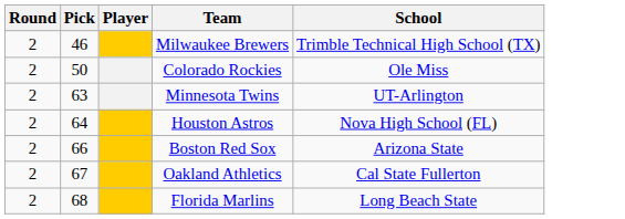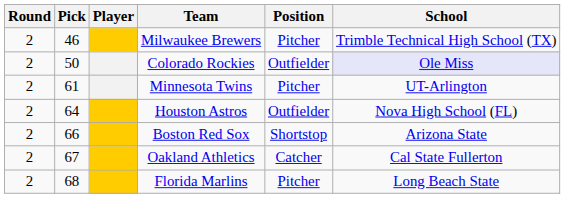 <table class="wikitable sortable plainrowheaders" style="text-align:center; width=74%">
 <tr>
 <th scope="col">Round</th>
 <th scope="col">Pick</th>
 <th scope="col">Player</th>
 <th scope="col">Team</th>
+<th scope="col">Position</th>
 <th scope="col">School</th>
 </tr>
 <tr>
 <td>2</td>
 <td>46</td>
 <th scope="row" style="background:#fc0; text-align:center"></th>
 <td><a href='#'>Milwaukee Brewers</a></td>
+<td><a href='#'>Pitcher</a></td>
 <td><a href='#'>Trimble Technical High School</a> (<a href='#'>TX</a>)</td>
 </tr>
 <tr>
 <td>2</td>
 <td>50</td>
 <th scope="row" style="text-align:center"></th>
 <td><a href='#'>Colorado Rockies</a></td>
-<td><a href='#'>Ole Miss</a></td>
+<td><a href='#'>Outfielder</a></td>
+<td style="background: lavender;"><a href='#'>Ole Miss</a></td>
 </tr>
 <tr>
 <td>2</td>
-<td>63</td>
+<td>61</td>
 <th scope="row" style="text-align:center"></th>
 <td><a href='#'>Minnesota Twins</a></td>
+<td><a href='#'>Pitcher</a></td>
 <td><a href='#'>UT-Arlington</a></td>
 </tr>
 <tr>
 <td>2</td>
 <td>64</td>
 <th scope="row" style="background:#fc0; text-align:center"></th>
 <td><a href='#'>Houston Astros</a></td>
+<td><a href='#'>Outfielder</a></td>
 <td><a href='#'>Nova High School</a> (<a href='#'>FL</a>)</td>
 </tr>
 <tr>
 <td>2</td>
 <td>66</td>
 <th scope="row" style="background:#fc0; text-align:center"></th>
 <td><a href='#'>Boston Red Sox</a></td>
+<td><a href='#'>Shortstop</a></td>
 <td><a href='#'>Arizona State</a></td>
 </tr>
 <tr>
 <td>2</td>
 <td>67</td>
 <th scope="row" style="background:#fc0; text-align:center"></th>
 <td><a href='#'>Oakland Athletics</a></td>
+<td><a href='#'>Catcher</a></td>
 <td><a href='#'>Cal State Fullerton</a></td>
 </tr>
 <tr>
 <td>2</td>
 <td>68</td>
 <th scope="row" style="background:#fc0; text-align:center"></th>
 <td><a href='#'>Florida Marlins</a></td>
+<td><a href='#'>Pitcher</a></td>
 <td><a href='#'>Long Beach State</a></td>
 </tr>
 </table>
